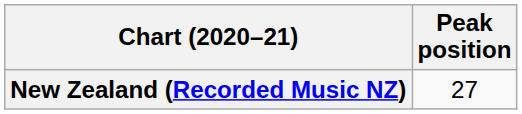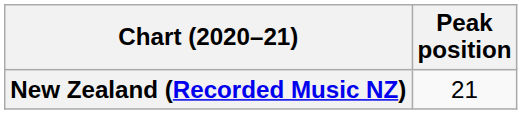 <table class="wikitable plainrowheaders" style="text-align:center">
 <tr>
 <th scope="col">Chart (2020–21)</th>
 <th scope="col">Peak<br>position</th>
 </tr>
 <tr>
 <th scope="row">New Zealand (<a href='#'>Recorded Music NZ</a>)</th>
-<td>27</td>
+<td>21</td>
 </tr>
 </table>
